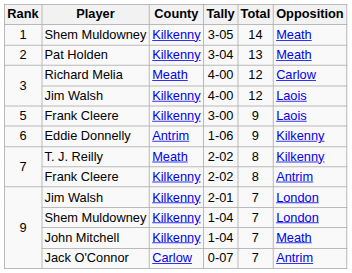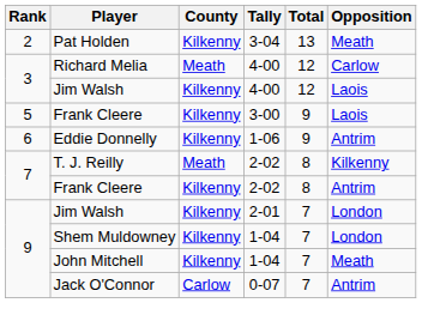 <table class="wikitable">
 <tr>
 <th>Rank</th>
 <th>Player</th>
 <th>County</th>
 <th>Tally</th>
 <th>Total</th>
 <th>Opposition</th>
-</tr>
-<tr>
-<td rowspan="1" style="text-align:center;">1</td>
-<td>Shem Muldowney</td>
-<td><a href='#'>Kilkenny</a></td>
-<td align=center>3-05</td>
-<td align=center>14</td>
-<td><a href='#'>Meath</a></td>
 </tr>
 <tr>
 <td rowspan="1" style="text-align:center;">2</td>
 <td>Pat Holden</td>
 <td><a href='#'>Kilkenny</a></td>
 <td align=center>3-04</td>
 <td align=center>13</td>
 <td><a href='#'>Meath</a></td>
 </tr>
 <tr>
 <td rowspan="2" style="text-align:center;">3</td>
 <td>Richard Melia</td>
 <td><a href='#'>Meath</a></td>
 <td align=center>4-00</td>
 <td align=center>12</td>
 <td><a href='#'>Carlow</a></td>
 </tr>
 <tr>
 <td>Jim Walsh</td>
 <td><a href='#'>Kilkenny</a></td>
 <td align=center>4-00</td>
 <td align=center>12</td>
 <td><a href='#'>Laois</a></td>
 </tr>
 <tr>
 <td rowspan="1" style="text-align:center;">5</td>
 <td>Frank Cleere</td>
 <td><a href='#'>Kilkenny</a></td>
 <td align=center>3-00</td>
 <td align=center>9</td>
 <td><a href='#'>Laois</a></td>
 </tr>
 <tr>
 <td rowspan="1" style="text-align:center;">6</td>
 <td>Eddie Donnelly</td>
-<td><a href='#'>Antrim</a></td>
+<td><a href='#'>Kilkenny</a></td>
 <td align=center>1-06</td>
 <td align=center>9</td>
-<td><a href='#'>Kilkenny</a></td>
+<td><a href='#'>Antrim</a></td>
 </tr>
 <tr>
 <td rowspan="2" style="text-align:center;">7</td>
 <td>T. J. Reilly</td>
 <td><a href='#'>Meath</a></td>
 <td align=center>2-02</td>
 <td align=center>8</td>
 <td><a href='#'>Kilkenny</a></td>
 </tr>
 <tr>
 <td>Frank Cleere</td>
 <td><a href='#'>Kilkenny</a></td>
 <td align=center>2-02</td>
 <td align=center>8</td>
 <td><a href='#'>Antrim</a></td>
 </tr>
 <tr>
 <td rowspan="4" style="text-align:center;">9</td>
 <td>Jim Walsh</td>
 <td><a href='#'>Kilkenny</a></td>
 <td align=center>2-01</td>
 <td align=center>7</td>
 <td><a href='#'>London</a></td>
 </tr>
 <tr>
 <td>Shem Muldowney</td>
 <td><a href='#'>Kilkenny</a></td>
 <td align=center>1-04</td>
 <td align=center>7</td>
 <td><a href='#'>London</a></td>
 </tr>
 <tr>
 <td>John Mitchell</td>
 <td><a href='#'>Kilkenny</a></td>
 <td align=center>1-04</td>
 <td align=center>7</td>
 <td><a href='#'>Meath</a></td>
 </tr>
 <tr>
 <td>Jack O'Connor</td>
 <td><a href='#'>Carlow</a></td>
 <td align=center>0-07</td>
 <td align=center>7</td>
 <td><a href='#'>Antrim</a></td>
 </tr>
 </table>
